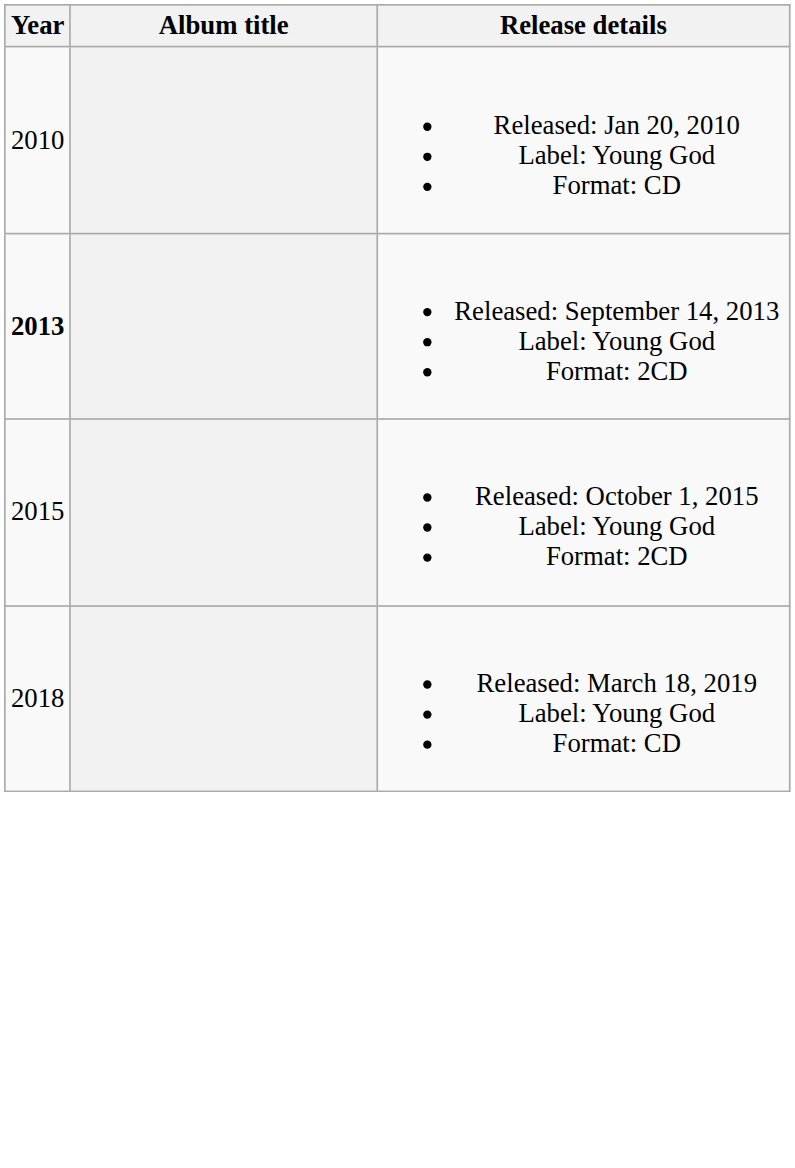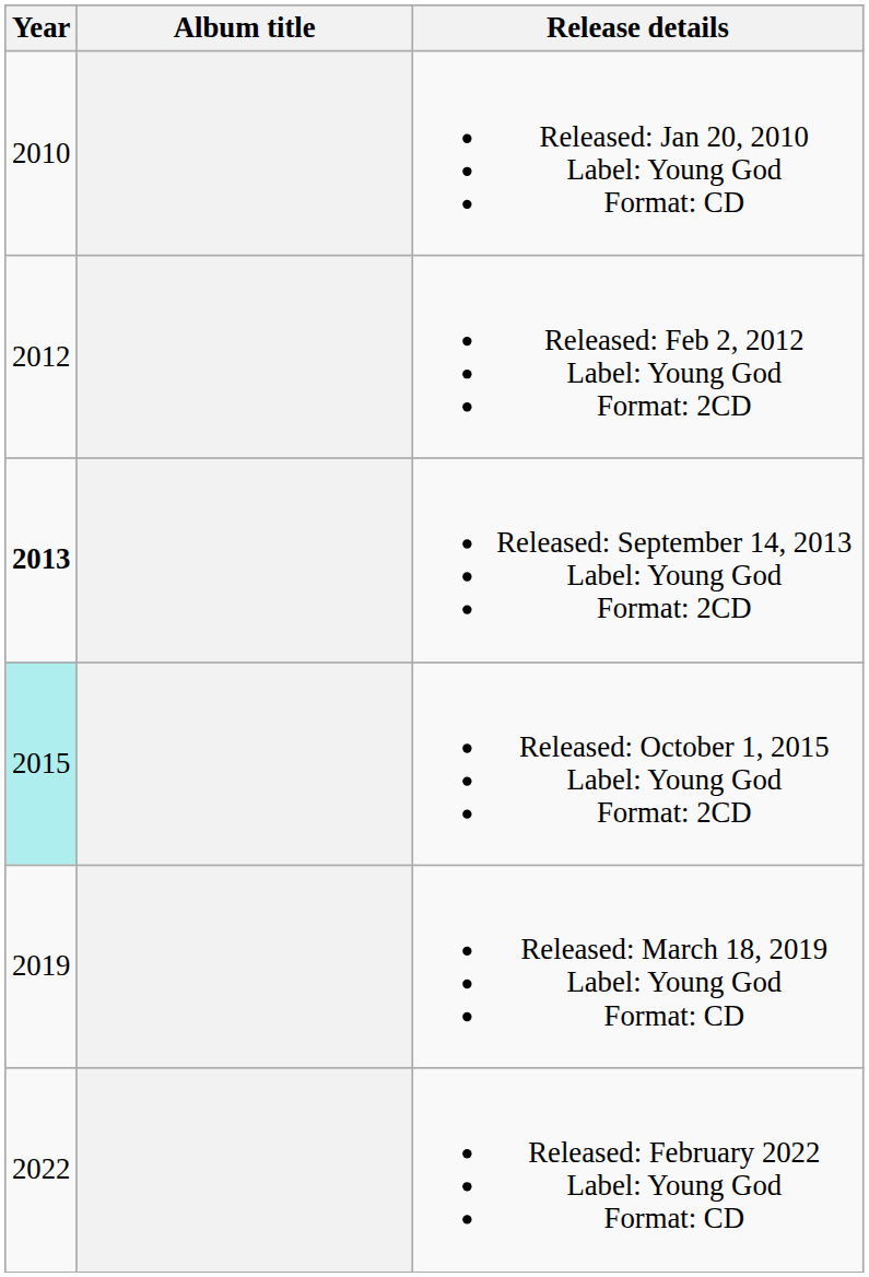 <table class="wikitable plainrowheaders" style="text-align:center;">
 <tr>
 <th>Year</th>
 <th scope="col" rowspan="1" style="width:11em">Album title</th>
 <th scope="col" rowspan="1" style="width:15em">Release details</th>
 </tr>
 <tr>
 <td>2010</td>
 <th></th>
 <td><br><ul><li>Released: Jan 20, 2010</li><li>Label: Young God</li><li>Format: CD</li></ul></td>
 </tr>
 <tr>
+<td>2012</td>
+<th></th>
+<td><br><ul><li>Released: Feb 2, 2012</li><li>Label: Young God</li><li>Format: 2CD</li></ul></td>
+</tr>
+<tr>
 <td><strong>2013</strong></td>
 <th></th>
 <td><br><ul><li>Released: September 14, 2013</li><li>Label: Young God</li><li>Format: 2CD</li></ul></td>
 </tr>
 <tr>
-<td>2015</td>
+<td style="background: paleturquoise;">2015</td>
 <th></th>
 <td><br><ul><li>Released: October 1, 2015</li><li>Label: Young God</li><li>Format: 2CD</li></ul></td>
 </tr>
 <tr>
-<td>2018</td>
+<td>2019</td>
 <th></th>
 <td><br><ul><li>Released: March 18, 2019</li><li>Label: Young God</li><li>Format: CD</li></ul></td>
 </tr>
+<tr>
+<td>2022</td>
+<th></th>
+<td><br><ul><li>Released: February 2022</li><li>Label: Young God</li><li>Format: CD</li></ul></td>
+</tr>
 </table>
